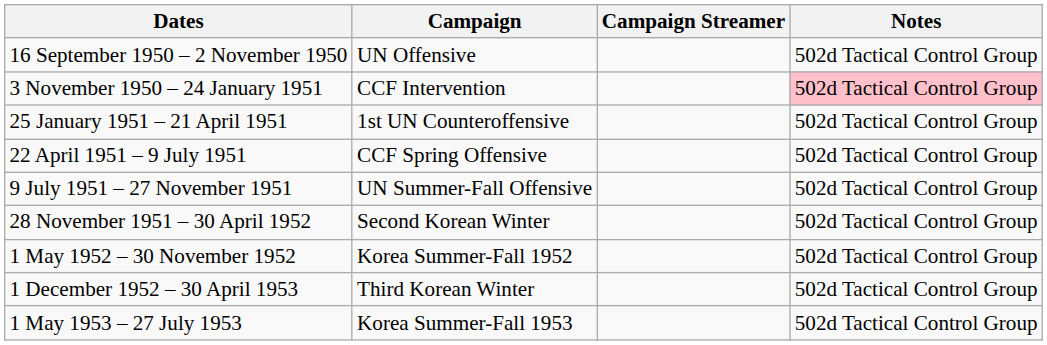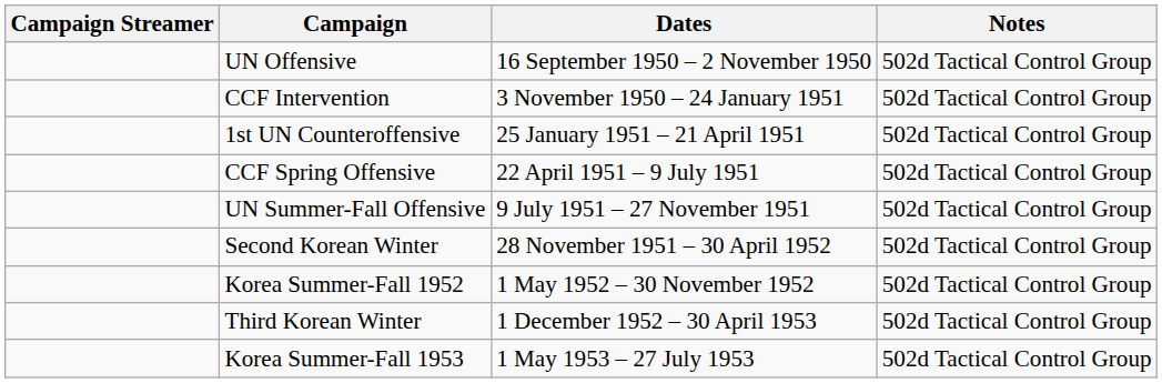 <table class="wikitable">
 <tr style="background:#efefef;">
+<th>Campaign Streamer</th>
+<th>Campaign</th>
 <th>Dates</th>
-<th>Campaign</th>
-<th>Campaign Streamer</th>
 <th>Notes</th>
 </tr>
 <tr>
+<td></td>
+<td>UN Offensive</td>
 <td>16 September 1950 – 2 November 1950</td>
-<td>UN Offensive</td>
-<td></td>
 <td>502d Tactical Control Group</td>
 </tr>
 <tr>
+<td></td>
+<td>CCF Intervention</td>
 <td>3 November 1950 – 24 January 1951</td>
-<td>CCF Intervention</td>
-<td></td>
-<td style="background: pink;">502d Tactical Control Group</td>
-</tr>
-<tr>
-<td>25 January 1951 – 21 April 1951</td>
-<td>1st UN Counteroffensive</td>
-<td></td>
 <td>502d Tactical Control Group</td>
 </tr>
 <tr>
-<td>22 April 1951 – 9 July 1951</td>
-<td>CCF Spring Offensive</td>
 <td></td>
+<td>1st UN Counteroffensive</td>
+<td>25 January 1951 – 21 April 1951</td>
 <td>502d Tactical Control Group</td>
 </tr>
 <tr>
-<td>9 July 1951 – 27 November 1951</td>
-<td>UN Summer-Fall Offensive</td>
 <td></td>
+<td>CCF Spring Offensive</td>
+<td>22 April 1951 – 9 July 1951</td>
 <td>502d Tactical Control Group</td>
 </tr>
 <tr>
-<td>28 November 1951 – 30 April 1952</td>
-<td>Second Korean Winter</td>
 <td></td>
+<td>UN Summer-Fall Offensive</td>
+<td>9 July 1951 – 27 November 1951</td>
 <td>502d Tactical Control Group</td>
 </tr>
 <tr>
-<td>1 May 1952 – 30 November 1952</td>
-<td>Korea Summer-Fall 1952</td>
 <td></td>
+<td>Second Korean Winter</td>
+<td>28 November 1951 – 30 April 1952</td>
 <td>502d Tactical Control Group</td>
 </tr>
 <tr>
-<td>1 December 1952 – 30 April 1953</td>
-<td>Third Korean Winter</td>
 <td></td>
+<td>Korea Summer-Fall 1952</td>
+<td>1 May 1952 – 30 November 1952</td>
 <td>502d Tactical Control Group</td>
 </tr>
 <tr>
+<td></td>
+<td>Third Korean Winter</td>
+<td>1 December 1952 – 30 April 1953</td>
+<td>502d Tactical Control Group</td>
+</tr>
+<tr>
+<td></td>
+<td>Korea Summer-Fall 1953</td>
 <td>1 May 1953 – 27 July 1953</td>
-<td>Korea Summer-Fall 1953</td>
-<td></td>
 <td>502d Tactical Control Group</td>
 </tr>
 </table>
